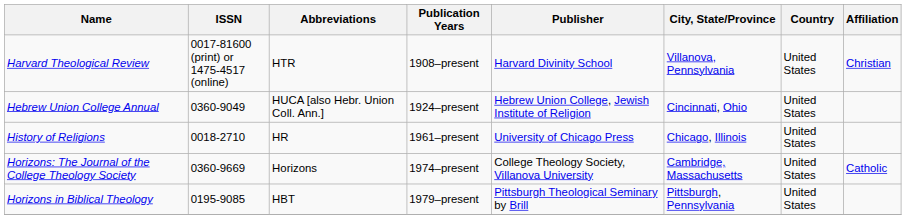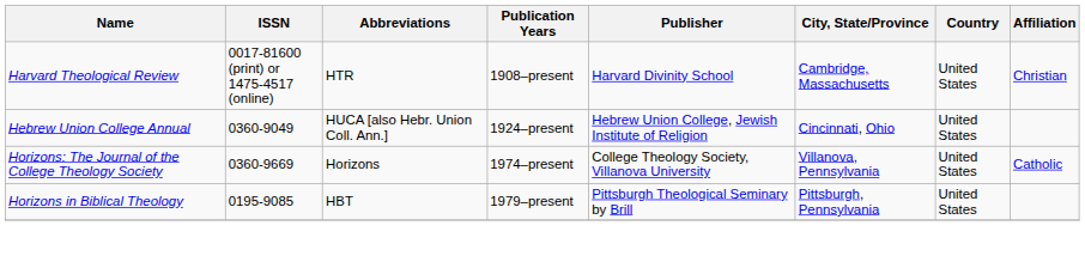 <table class="wikitable sortable" style="width: 100%;">
 <tr>
 <th>Name</th>
 <th>ISSN</th>
 <th>Abbreviations</th>
 <th>Publication Years</th>
 <th>Publisher</th>
 <th>City, State/Province</th>
 <th>Country</th>
 <th>Affiliation</th>
 </tr>
 <tr>
 <td><em><a href='#'>Harvard Theological Review</a></em></td>
 <td>0017-81600 (print) or<br>1475-4517 (online)</td>
 <td>HTR</td>
 <td>1908–present</td>
 <td><a href='#'>Harvard Divinity School</a></td>
-<td><a href='#'>Villanova, Pennsylvania</a></td>
+<td><a href='#'>Cambridge, Massachusetts</a></td>
 <td>United States</td>
 <td><a href='#'>Christian</a></td>
 </tr>
 <tr>
 <td><em><a href='#'>Hebrew Union College Annual</a></em></td>
 <td>0360-9049</td>
 <td>HUCA [also Hebr. Union Coll. Ann.]</td>
 <td>1924–present</td>
 <td><a href='#'>Hebrew Union College</a>, <a href='#'>Jewish Institute of Religion</a></td>
 <td><a href='#'>Cincinnati</a>, <a href='#'>Ohio</a></td>
 <td>United States</td>
 <td></td>
 </tr>
 <tr>
-<td><em><a href='#'>History of Religions</a></em></td>
-<td>0018-2710</td>
-<td>HR</td>
-<td>1961–present</td>
-<td><a href='#'>University of Chicago Press</a></td>
-<td><a href='#'>Chicago</a>, <a href='#'>Illinois</a></td>
-<td>United States</td>
-<td></td>
-</tr>
-<tr>
 <td><em><a href='#'>Horizons: The Journal of the College Theology Society</a></em></td>
 <td>0360-9669</td>
 <td>Horizons</td>
 <td>1974–present</td>
 <td>College Theology Society, <a href='#'>Villanova University</a></td>
-<td><a href='#'>Cambridge, Massachusetts</a></td>
+<td><a href='#'>Villanova, Pennsylvania</a></td>
 <td>United States</td>
 <td><a href='#'>Catholic</a></td>
 </tr>
 <tr>
 <td><em><a href='#'>Horizons in Biblical Theology</a></em></td>
 <td>0195-9085</td>
 <td>HBT</td>
 <td>1979–present</td>
 <td><a href='#'>Pittsburgh Theological Seminary</a> by <a href='#'>Brill</a></td>
 <td><a href='#'>Pittsburgh</a>, <a href='#'>Pennsylvania</a></td>
 <td>United States</td>
 <td></td>
 </tr>
 <tr>
 </tr>
 </table>
